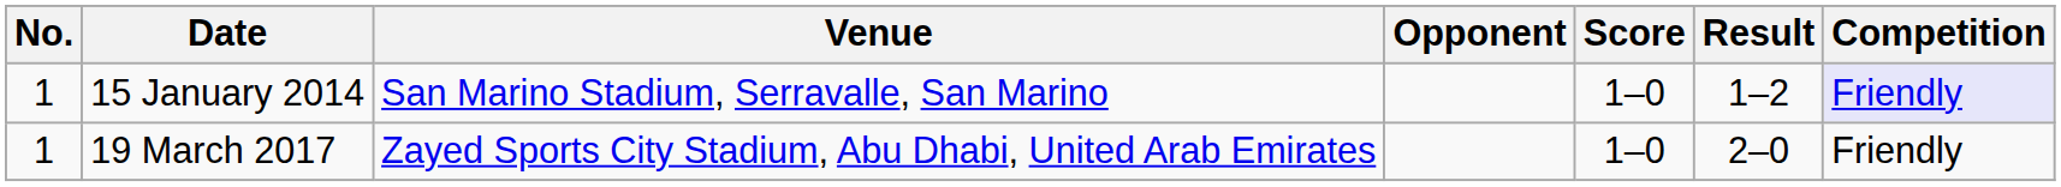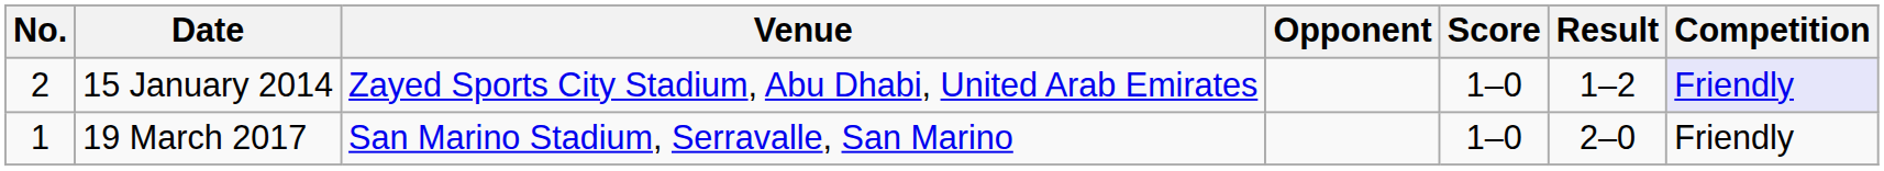 <table class="wikitable">
 <tr>
 <th>No.</th>
 <th>Date</th>
 <th>Venue</th>
 <th>Opponent</th>
 <th>Score</th>
 <th>Result</th>
 <th>Competition</th>
 </tr>
 <tr>
-<td align=center>1</td>
+<td align=center>2</td>
 <td>15 January 2014</td>
-<td><a href='#'>San Marino Stadium</a>, <a href='#'>Serravalle</a>, <a href='#'>San Marino</a></td>
+<td><a href='#'>Zayed Sports City Stadium</a>, <a href='#'>Abu Dhabi</a>, <a href='#'>United Arab Emirates</a></td>
 <td></td>
 <td align=center>1–0</td>
 <td align=center>1–2</td>
 <td style="background: lavender;"><a href='#'>Friendly</a></td>
 </tr>
 <tr>
 <td align=center>1</td>
 <td>19 March 2017</td>
-<td><a href='#'>Zayed Sports City Stadium</a>, <a href='#'>Abu Dhabi</a>, <a href='#'>United Arab Emirates</a></td>
+<td><a href='#'>San Marino Stadium</a>, <a href='#'>Serravalle</a>, <a href='#'>San Marino</a></td>
 <td></td>
 <td align=center>1–0</td>
 <td align=center>2–0</td>
 <td>Friendly</td>
 </tr>
 </table>
